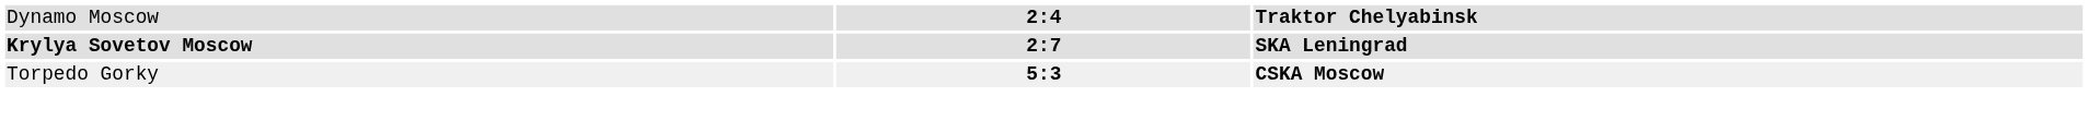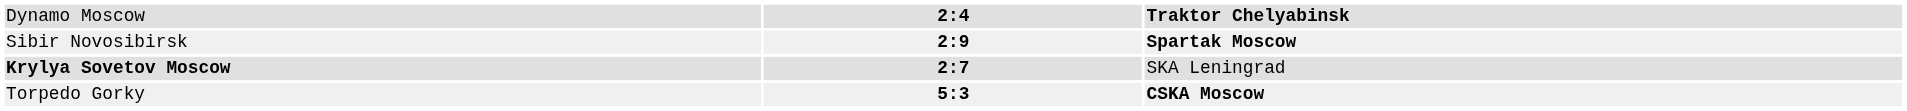 <table width="70%">
 <tr bgcolor="#e0e0e0">
 <td style="width:40%;">Dynamo Moscow</td>
 <th style="width:20%;"><strong>2:4</strong></th>
 <td style="width:40%;"><strong>Traktor Chelyabinsk</strong></td>
 </tr>
+<tr bgcolor="#f0f0f0">
+<td>Sibir Novosibirsk</td>
+<td align="center"><strong>2:9</strong></td>
+<td><strong>Spartak Moscow</strong></td>
+</tr>
 <tr bgcolor="#e0e0e0">
 <td><strong>Krylya Sovetov Moscow</strong></td>
 <td align="center"><strong>2:7</strong></td>
-<td><strong>SKA Leningrad</strong></td>
+<td>SKA Leningrad</td>
 </tr>
 <tr bgcolor="#f0f0f0">
 <td>Torpedo Gorky</td>
 <td align="center"><strong>5:3</strong></td>
 <td><strong>CSKA Moscow</strong></td>
 </tr>
 </table>
